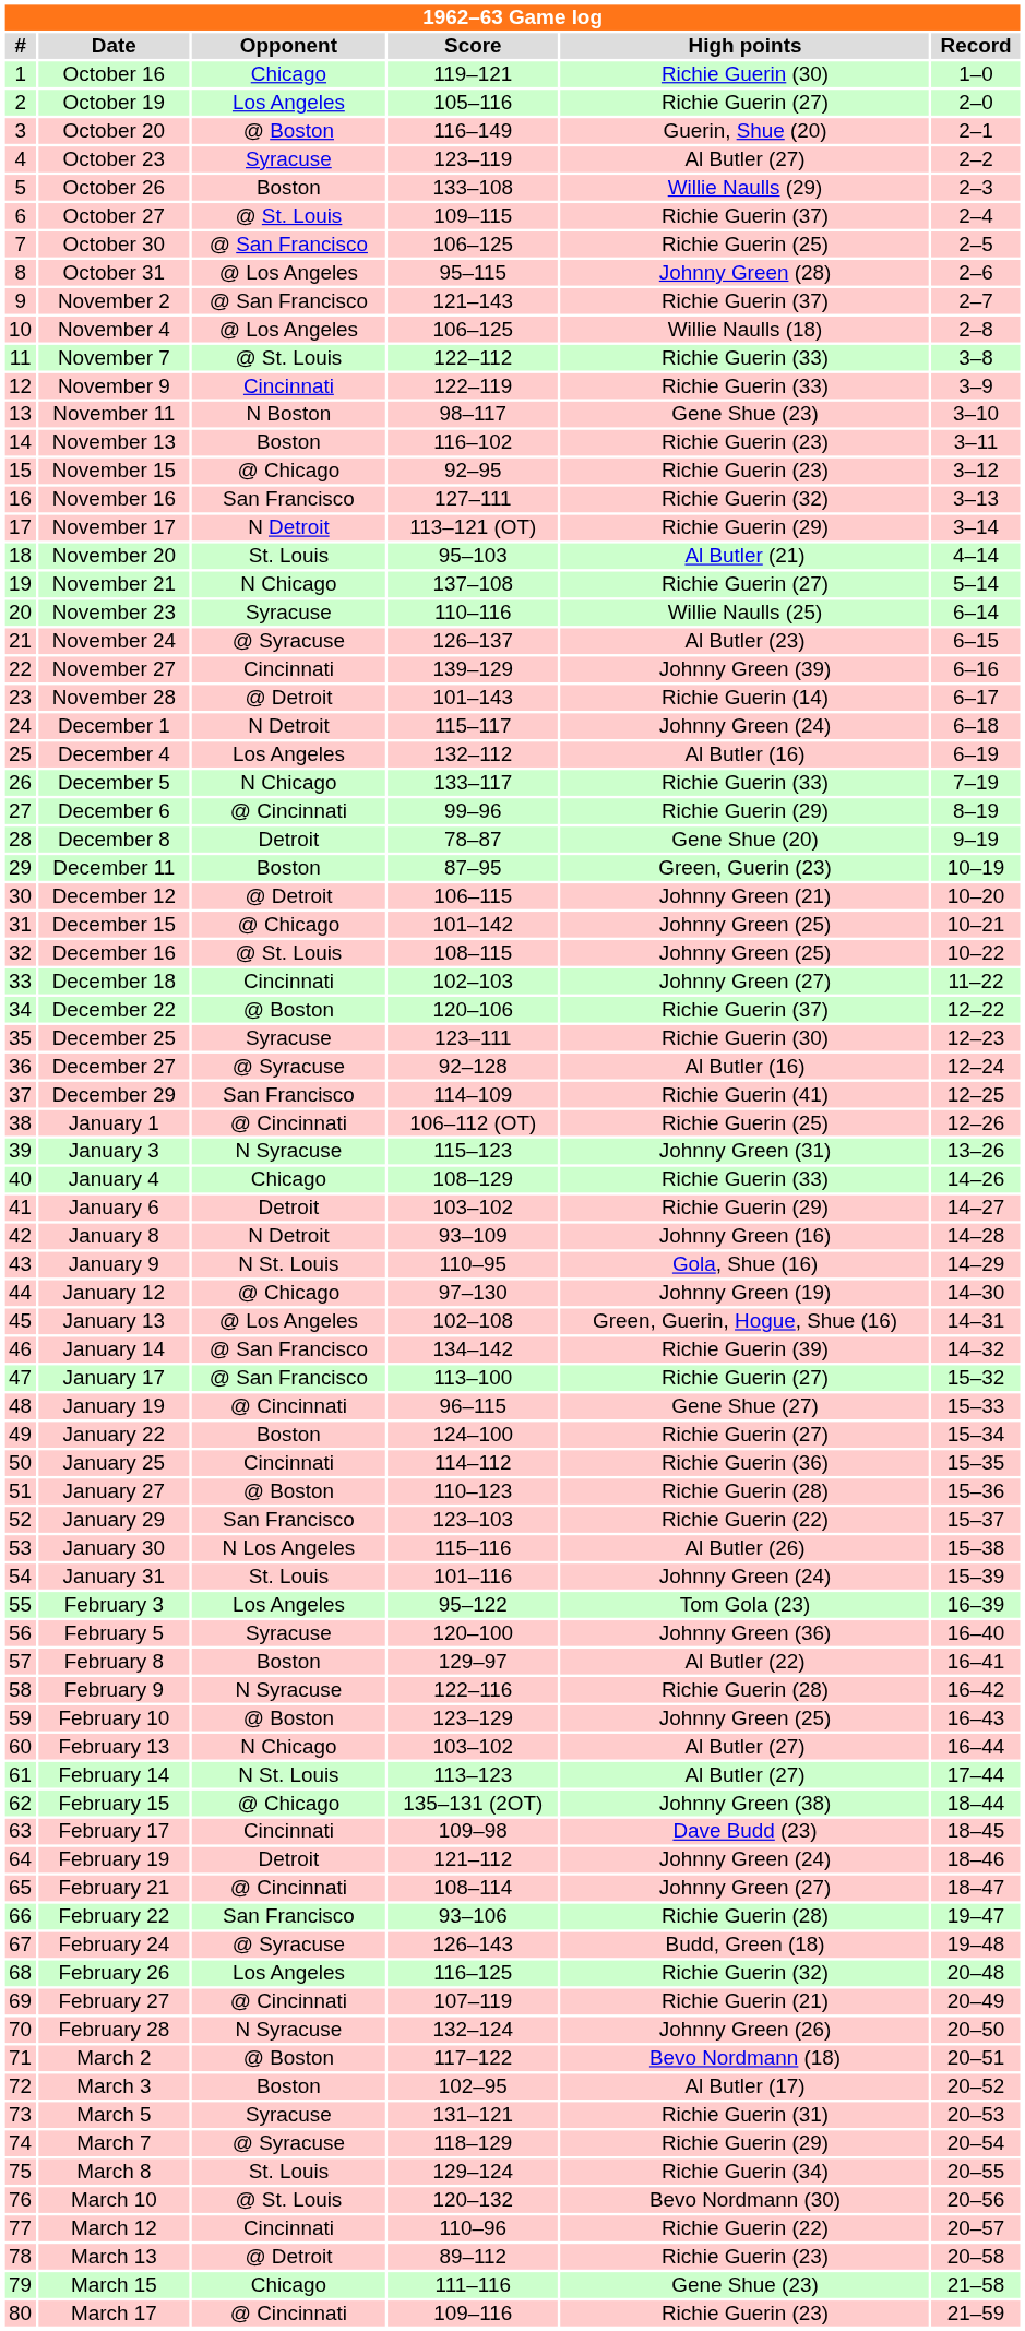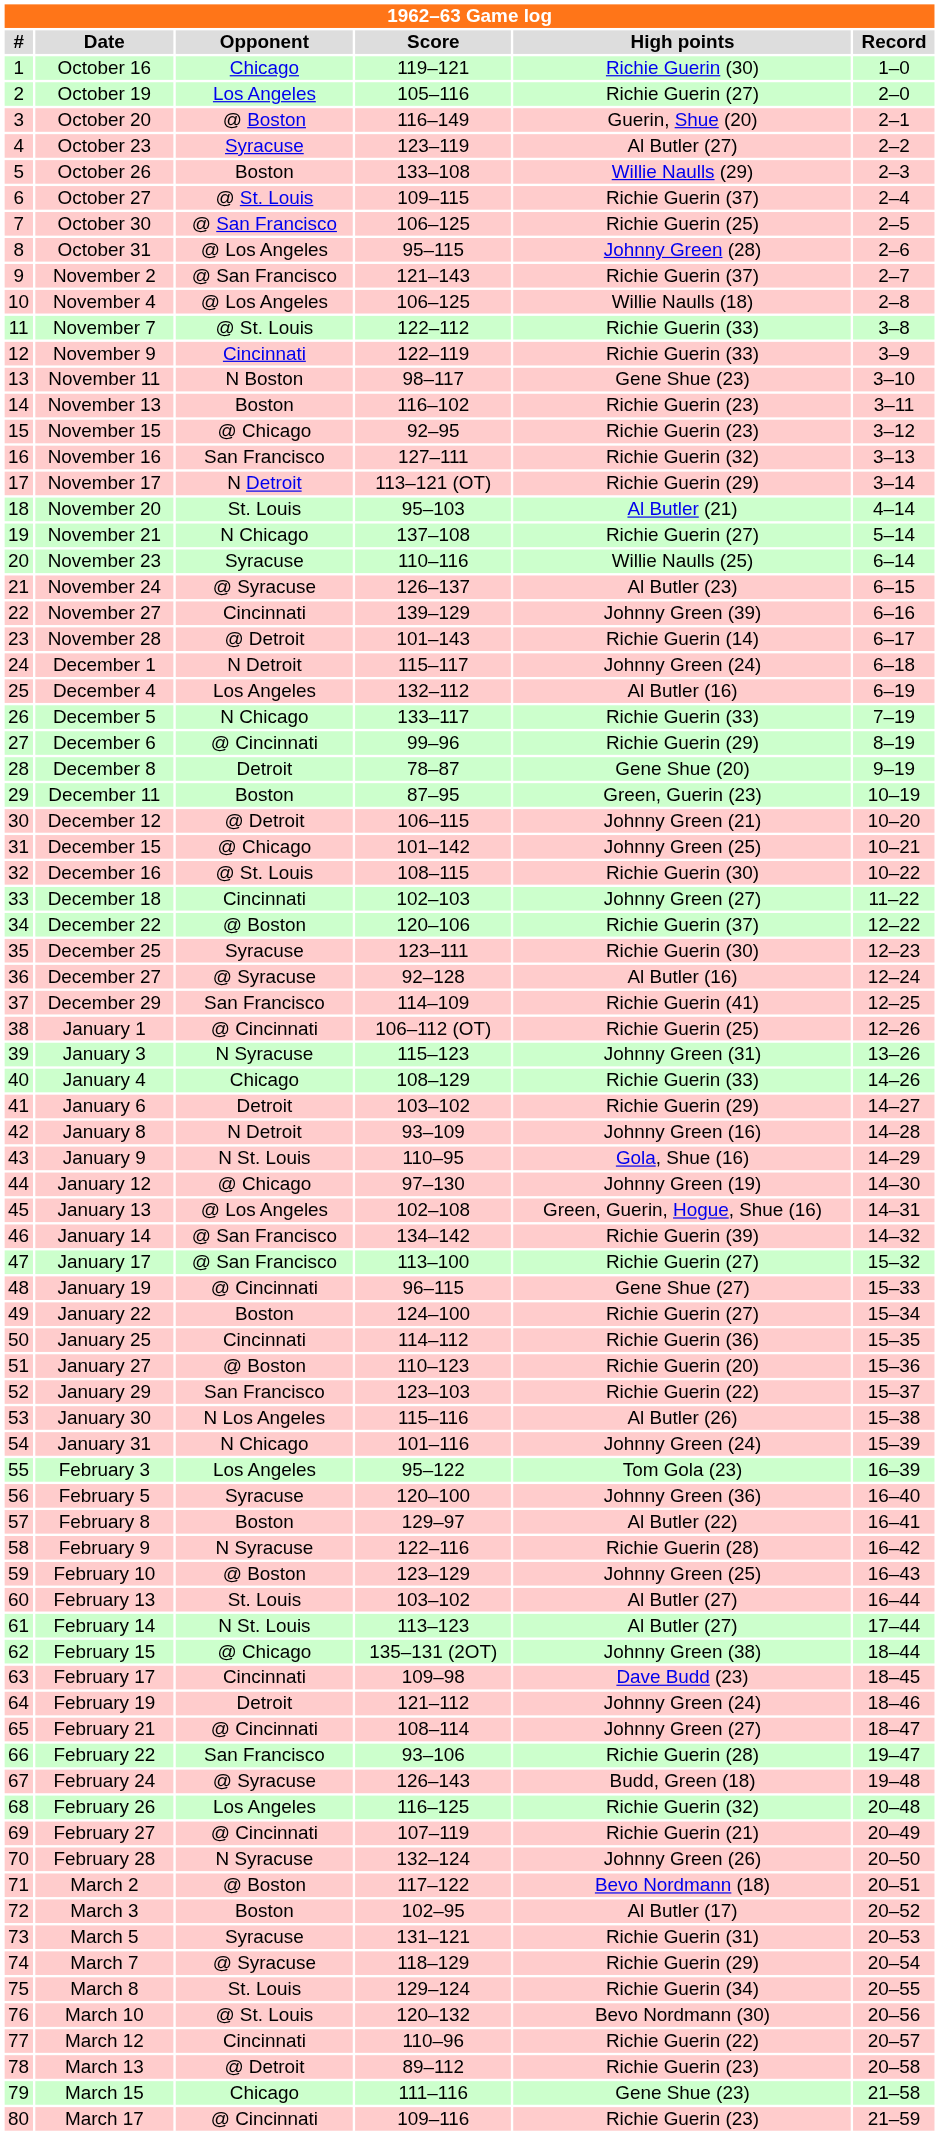 <table class="toccolours collapsible" width=50% style="clear:both; margin:1.5em auto; text-align:center">
 <tr>
 <th colspan=11 style="background:#FF7518; color:white;">1962–63 Game log</th>
 </tr>
 <tr align="center" bgcolor="#dddddd">
 <td><strong>#</strong></td>
 <td><strong>Date</strong></td>
 <td><strong>Opponent</strong></td>
 <td><strong>Score</strong></td>
 <td><strong>High points</strong></td>
 <td><strong>Record</strong></td>
 </tr>
 <tr align="center" bgcolor="ccffcc">
 <td>1</td>
 <td>October 16</td>
 <td><a href='#'>Chicago</a></td>
 <td>119–121</td>
 <td><a href='#'>Richie Guerin</a> (30)</td>
 <td>1–0</td>
 </tr>
 <tr align="center" bgcolor="ccffcc">
 <td>2</td>
 <td>October 19</td>
 <td><a href='#'>Los Angeles</a></td>
 <td>105–116</td>
 <td>Richie Guerin (27)</td>
 <td>2–0</td>
 </tr>
 <tr align="center" bgcolor="ffcccc">
 <td>3</td>
 <td>October 20</td>
 <td>@ <a href='#'>Boston</a></td>
 <td>116–149</td>
 <td>Guerin, <a href='#'>Shue</a> (20)</td>
 <td>2–1</td>
 </tr>
 <tr align="center" bgcolor="ffcccc">
 <td>4</td>
 <td>October 23</td>
 <td><a href='#'>Syracuse</a></td>
 <td>123–119</td>
 <td>Al Butler (27)</td>
 <td>2–2</td>
 </tr>
 <tr align="center" bgcolor="ffcccc">
 <td>5</td>
 <td>October 26</td>
 <td>Boston</td>
 <td>133–108</td>
 <td><a href='#'>Willie Naulls</a> (29)</td>
 <td>2–3</td>
 </tr>
 <tr align="center" bgcolor="ffcccc">
 <td>6</td>
 <td>October 27</td>
 <td>@ <a href='#'>St. Louis</a></td>
 <td>109–115</td>
 <td>Richie Guerin (37)</td>
 <td>2–4</td>
 </tr>
 <tr align="center" bgcolor="ffcccc">
 <td>7</td>
 <td>October 30</td>
 <td>@ <a href='#'>San Francisco</a></td>
 <td>106–125</td>
 <td>Richie Guerin (25)</td>
 <td>2–5</td>
 </tr>
 <tr align="center" bgcolor="ffcccc">
 <td>8</td>
 <td>October 31</td>
 <td>@ Los Angeles</td>
 <td>95–115</td>
 <td><a href='#'>Johnny Green</a> (28)</td>
 <td>2–6</td>
 </tr>
 <tr align="center" bgcolor="ffcccc">
 <td>9</td>
 <td>November 2</td>
 <td>@ San Francisco</td>
 <td>121–143</td>
 <td>Richie Guerin (37)</td>
 <td>2–7</td>
 </tr>
 <tr align="center" bgcolor="ffcccc">
 <td>10</td>
 <td>November 4</td>
 <td>@ Los Angeles</td>
 <td>106–125</td>
 <td>Willie Naulls (18)</td>
 <td>2–8</td>
 </tr>
 <tr align="center" bgcolor="ccffcc">
 <td>11</td>
 <td>November 7</td>
 <td>@ St. Louis</td>
 <td>122–112</td>
 <td>Richie Guerin (33)</td>
 <td>3–8</td>
 </tr>
 <tr align="center" bgcolor="ffcccc">
 <td>12</td>
 <td>November 9</td>
 <td><a href='#'>Cincinnati</a></td>
 <td>122–119</td>
 <td>Richie Guerin (33)</td>
 <td>3–9</td>
 </tr>
 <tr align="center" bgcolor="ffcccc">
 <td>13</td>
 <td>November 11</td>
 <td>N Boston</td>
 <td>98–117</td>
 <td>Gene Shue (23)</td>
 <td>3–10</td>
 </tr>
 <tr align="center" bgcolor="ffcccc">
 <td>14</td>
 <td>November 13</td>
 <td>Boston</td>
 <td>116–102</td>
 <td>Richie Guerin (23)</td>
 <td>3–11</td>
 </tr>
 <tr align="center" bgcolor="ffcccc">
 <td>15</td>
 <td>November 15</td>
 <td>@ Chicago</td>
 <td>92–95</td>
 <td>Richie Guerin (23)</td>
 <td>3–12</td>
 </tr>
 <tr align="center" bgcolor="ffcccc">
 <td>16</td>
 <td>November 16</td>
 <td>San Francisco</td>
 <td>127–111</td>
 <td>Richie Guerin (32)</td>
 <td>3–13</td>
 </tr>
 <tr align="center" bgcolor="ffcccc">
 <td>17</td>
 <td>November 17</td>
 <td>N <a href='#'>Detroit</a></td>
 <td>113–121 (OT)</td>
 <td>Richie Guerin (29)</td>
 <td>3–14</td>
 </tr>
 <tr align="center" bgcolor="ccffcc">
 <td>18</td>
 <td>November 20</td>
 <td>St. Louis</td>
 <td>95–103</td>
 <td><a href='#'>Al Butler</a> (21)</td>
 <td>4–14</td>
 </tr>
 <tr align="center" bgcolor="ccffcc">
 <td>19</td>
 <td>November 21</td>
 <td>N Chicago</td>
 <td>137–108</td>
 <td>Richie Guerin (27)</td>
 <td>5–14</td>
 </tr>
 <tr align="center" bgcolor="ccffcc">
 <td>20</td>
 <td>November 23</td>
 <td>Syracuse</td>
 <td>110–116</td>
 <td>Willie Naulls (25)</td>
 <td>6–14</td>
 </tr>
 <tr align="center" bgcolor="ffcccc">
 <td>21</td>
 <td>November 24</td>
 <td>@ Syracuse</td>
 <td>126–137</td>
 <td>Al Butler (23)</td>
 <td>6–15</td>
 </tr>
 <tr align="center" bgcolor="ffcccc">
 <td>22</td>
 <td>November 27</td>
 <td>Cincinnati</td>
 <td>139–129</td>
 <td>Johnny Green (39)</td>
 <td>6–16</td>
 </tr>
 <tr align="center" bgcolor="ffcccc">
 <td>23</td>
 <td>November 28</td>
 <td>@ Detroit</td>
 <td>101–143</td>
 <td>Richie Guerin (14)</td>
 <td>6–17</td>
 </tr>
 <tr align="center" bgcolor="ffcccc">
 <td>24</td>
 <td>December 1</td>
 <td>N Detroit</td>
 <td>115–117</td>
 <td>Johnny Green (24)</td>
 <td>6–18</td>
 </tr>
 <tr align="center" bgcolor="ffcccc">
 <td>25</td>
 <td>December 4</td>
 <td>Los Angeles</td>
 <td>132–112</td>
 <td>Al Butler (16)</td>
 <td>6–19</td>
 </tr>
 <tr align="center" bgcolor="ccffcc">
 <td>26</td>
 <td>December 5</td>
 <td>N Chicago</td>
 <td>133–117</td>
 <td>Richie Guerin (33)</td>
 <td>7–19</td>
 </tr>
 <tr align="center" bgcolor="ccffcc">
 <td>27</td>
 <td>December 6</td>
 <td>@ Cincinnati</td>
 <td>99–96</td>
 <td>Richie Guerin (29)</td>
 <td>8–19</td>
 </tr>
 <tr align="center" bgcolor="ccffcc">
 <td>28</td>
 <td>December 8</td>
 <td>Detroit</td>
 <td>78–87</td>
 <td>Gene Shue (20)</td>
 <td>9–19</td>
 </tr>
 <tr align="center" bgcolor="ccffcc">
 <td>29</td>
 <td>December 11</td>
 <td>Boston</td>
 <td>87–95</td>
 <td>Green, Guerin (23)</td>
 <td>10–19</td>
 </tr>
 <tr align="center" bgcolor="ffcccc">
 <td>30</td>
 <td>December 12</td>
 <td>@ Detroit</td>
 <td>106–115</td>
 <td>Johnny Green (21)</td>
 <td>10–20</td>
 </tr>
 <tr align="center" bgcolor="ffcccc">
 <td>31</td>
 <td>December 15</td>
 <td>@ Chicago</td>
 <td>101–142</td>
 <td>Johnny Green (25)</td>
 <td>10–21</td>
 </tr>
 <tr align="center" bgcolor="ffcccc">
 <td>32</td>
 <td>December 16</td>
 <td>@ St. Louis</td>
 <td>108–115</td>
-<td>Johnny Green (25)</td>
+<td>Richie Guerin (30)</td>
 <td>10–22</td>
 </tr>
 <tr align="center" bgcolor="ccffcc">
 <td>33</td>
 <td>December 18</td>
 <td>Cincinnati</td>
 <td>102–103</td>
 <td>Johnny Green (27)</td>
 <td>11–22</td>
 </tr>
 <tr align="center" bgcolor="ccffcc">
 <td>34</td>
 <td>December 22</td>
 <td>@ Boston</td>
 <td>120–106</td>
 <td>Richie Guerin (37)</td>
 <td>12–22</td>
 </tr>
 <tr align="center" bgcolor="ffcccc">
 <td>35</td>
 <td>December 25</td>
 <td>Syracuse</td>
 <td>123–111</td>
 <td>Richie Guerin (30)</td>
 <td>12–23</td>
 </tr>
 <tr align="center" bgcolor="ffcccc">
 <td>36</td>
 <td>December 27</td>
 <td>@ Syracuse</td>
 <td>92–128</td>
 <td>Al Butler (16)</td>
 <td>12–24</td>
 </tr>
 <tr align="center" bgcolor="ffcccc">
 <td>37</td>
 <td>December 29</td>
 <td>San Francisco</td>
 <td>114–109</td>
 <td>Richie Guerin (41)</td>
 <td>12–25</td>
 </tr>
 <tr align="center" bgcolor="ffcccc">
 <td>38</td>
 <td>January 1</td>
 <td>@ Cincinnati</td>
 <td>106–112 (OT)</td>
 <td>Richie Guerin (25)</td>
 <td>12–26</td>
 </tr>
 <tr align="center" bgcolor="ccffcc">
 <td>39</td>
 <td>January 3</td>
 <td>N Syracuse</td>
 <td>115–123</td>
 <td>Johnny Green (31)</td>
 <td>13–26</td>
 </tr>
 <tr align="center" bgcolor="ccffcc">
 <td>40</td>
 <td>January 4</td>
 <td>Chicago</td>
 <td>108–129</td>
 <td>Richie Guerin (33)</td>
 <td>14–26</td>
 </tr>
 <tr align="center" bgcolor="ffcccc">
 <td>41</td>
 <td>January 6</td>
 <td>Detroit</td>
 <td>103–102</td>
 <td>Richie Guerin (29)</td>
 <td>14–27</td>
 </tr>
 <tr align="center" bgcolor="ffcccc">
 <td>42</td>
 <td>January 8</td>
 <td>N Detroit</td>
 <td>93–109</td>
 <td>Johnny Green (16)</td>
 <td>14–28</td>
 </tr>
 <tr align="center" bgcolor="ffcccc">
 <td>43</td>
 <td>January 9</td>
 <td>N St. Louis</td>
 <td>110–95</td>
 <td><a href='#'>Gola</a>, Shue (16)</td>
 <td>14–29</td>
 </tr>
 <tr align="center" bgcolor="ffcccc">
 <td>44</td>
 <td>January 12</td>
 <td>@ Chicago</td>
 <td>97–130</td>
 <td>Johnny Green (19)</td>
 <td>14–30</td>
 </tr>
 <tr align="center" bgcolor="ffcccc">
 <td>45</td>
 <td>January 13</td>
 <td>@ Los Angeles</td>
 <td>102–108</td>
 <td>Green, Guerin, <a href='#'>Hogue</a>, Shue (16)</td>
 <td>14–31</td>
 </tr>
 <tr align="center" bgcolor="ffcccc">
 <td>46</td>
 <td>January 14</td>
 <td>@ San Francisco</td>
 <td>134–142</td>
 <td>Richie Guerin (39)</td>
 <td>14–32</td>
 </tr>
 <tr align="center" bgcolor="ccffcc">
 <td>47</td>
 <td>January 17</td>
 <td>@ San Francisco</td>
 <td>113–100</td>
 <td>Richie Guerin (27)</td>
 <td>15–32</td>
 </tr>
 <tr align="center" bgcolor="ffcccc">
 <td>48</td>
 <td>January 19</td>
 <td>@ Cincinnati</td>
 <td>96–115</td>
 <td>Gene Shue (27)</td>
 <td>15–33</td>
 </tr>
 <tr align="center" bgcolor="ffcccc">
 <td>49</td>
 <td>January 22</td>
 <td>Boston</td>
 <td>124–100</td>
 <td>Richie Guerin (27)</td>
 <td>15–34</td>
 </tr>
 <tr align="center" bgcolor="ffcccc">
 <td>50</td>
 <td>January 25</td>
 <td>Cincinnati</td>
 <td>114–112</td>
 <td>Richie Guerin (36)</td>
 <td>15–35</td>
 </tr>
 <tr align="center" bgcolor="ffcccc">
 <td>51</td>
 <td>January 27</td>
 <td>@ Boston</td>
 <td>110–123</td>
-<td>Richie Guerin (28)</td>
+<td>Richie Guerin (20)</td>
 <td>15–36</td>
 </tr>
 <tr align="center" bgcolor="ffcccc">
 <td>52</td>
 <td>January 29</td>
 <td>San Francisco</td>
 <td>123–103</td>
 <td>Richie Guerin (22)</td>
 <td>15–37</td>
 </tr>
 <tr align="center" bgcolor="ffcccc">
 <td>53</td>
 <td>January 30</td>
 <td>N Los Angeles</td>
 <td>115–116</td>
 <td>Al Butler (26)</td>
 <td>15–38</td>
 </tr>
 <tr align="center" bgcolor="ffcccc">
 <td>54</td>
 <td>January 31</td>
-<td>St. Louis</td>
+<td>N Chicago</td>
 <td>101–116</td>
 <td>Johnny Green (24)</td>
 <td>15–39</td>
 </tr>
 <tr align="center" bgcolor="ccffcc">
 <td>55</td>
 <td>February 3</td>
 <td>Los Angeles</td>
 <td>95–122</td>
 <td>Tom Gola (23)</td>
 <td>16–39</td>
 </tr>
 <tr align="center" bgcolor="ffcccc">
 <td>56</td>
 <td>February 5</td>
 <td>Syracuse</td>
 <td>120–100</td>
 <td>Johnny Green (36)</td>
 <td>16–40</td>
 </tr>
 <tr align="center" bgcolor="ffcccc">
 <td>57</td>
 <td>February 8</td>
 <td>Boston</td>
 <td>129–97</td>
 <td>Al Butler (22)</td>
 <td>16–41</td>
 </tr>
 <tr align="center" bgcolor="ffcccc">
 <td>58</td>
 <td>February 9</td>
 <td>N Syracuse</td>
 <td>122–116</td>
 <td>Richie Guerin (28)</td>
 <td>16–42</td>
 </tr>
 <tr align="center" bgcolor="ffcccc">
 <td>59</td>
 <td>February 10</td>
 <td>@ Boston</td>
 <td>123–129</td>
 <td>Johnny Green (25)</td>
 <td>16–43</td>
 </tr>
 <tr align="center" bgcolor="ffcccc">
 <td>60</td>
 <td>February 13</td>
-<td>N Chicago</td>
+<td>St. Louis</td>
 <td>103–102</td>
 <td>Al Butler (27)</td>
 <td>16–44</td>
 </tr>
 <tr align="center" bgcolor="ccffcc">
 <td>61</td>
 <td>February 14</td>
 <td>N St. Louis</td>
 <td>113–123</td>
 <td>Al Butler (27)</td>
 <td>17–44</td>
 </tr>
 <tr align="center" bgcolor="ccffcc">
 <td>62</td>
 <td>February 15</td>
 <td>@ Chicago</td>
 <td>135–131 (2OT)</td>
 <td>Johnny Green (38)</td>
 <td>18–44</td>
 </tr>
 <tr align="center" bgcolor="ffcccc">
 <td>63</td>
 <td>February 17</td>
 <td>Cincinnati</td>
 <td>109–98</td>
 <td><a href='#'>Dave Budd</a> (23)</td>
 <td>18–45</td>
 </tr>
 <tr align="center" bgcolor="ffcccc">
 <td>64</td>
 <td>February 19</td>
 <td>Detroit</td>
 <td>121–112</td>
 <td>Johnny Green (24)</td>
 <td>18–46</td>
 </tr>
 <tr align="center" bgcolor="ffcccc">
 <td>65</td>
 <td>February 21</td>
 <td>@ Cincinnati</td>
 <td>108–114</td>
 <td>Johnny Green (27)</td>
 <td>18–47</td>
 </tr>
 <tr align="center" bgcolor="ccffcc">
 <td>66</td>
 <td>February 22</td>
 <td>San Francisco</td>
 <td>93–106</td>
 <td>Richie Guerin (28)</td>
 <td>19–47</td>
 </tr>
 <tr align="center" bgcolor="ffcccc">
 <td>67</td>
 <td>February 24</td>
 <td>@ Syracuse</td>
 <td>126–143</td>
 <td>Budd, Green (18)</td>
 <td>19–48</td>
 </tr>
 <tr align="center" bgcolor="ccffcc">
 <td>68</td>
 <td>February 26</td>
 <td>Los Angeles</td>
 <td>116–125</td>
 <td>Richie Guerin (32)</td>
 <td>20–48</td>
 </tr>
 <tr align="center" bgcolor="ffcccc">
 <td>69</td>
 <td>February 27</td>
 <td>@ Cincinnati</td>
 <td>107–119</td>
 <td>Richie Guerin (21)</td>
 <td>20–49</td>
 </tr>
 <tr align="center" bgcolor="ffcccc">
 <td>70</td>
 <td>February 28</td>
 <td>N Syracuse</td>
 <td>132–124</td>
 <td>Johnny Green (26)</td>
 <td>20–50</td>
 </tr>
 <tr align="center" bgcolor="ffcccc">
 <td>71</td>
 <td>March 2</td>
 <td>@ Boston</td>
 <td>117–122</td>
 <td><a href='#'>Bevo Nordmann</a> (18)</td>
 <td>20–51</td>
 </tr>
 <tr align="center" bgcolor="ffcccc">
 <td>72</td>
 <td>March 3</td>
 <td>Boston</td>
 <td>102–95</td>
 <td>Al Butler (17)</td>
 <td>20–52</td>
 </tr>
 <tr align="center" bgcolor="ffcccc">
 <td>73</td>
 <td>March 5</td>
 <td>Syracuse</td>
 <td>131–121</td>
 <td>Richie Guerin (31)</td>
 <td>20–53</td>
 </tr>
 <tr align="center" bgcolor="ffcccc">
 <td>74</td>
 <td>March 7</td>
 <td>@ Syracuse</td>
 <td>118–129</td>
 <td>Richie Guerin (29)</td>
 <td>20–54</td>
 </tr>
 <tr align="center" bgcolor="ffcccc">
 <td>75</td>
 <td>March 8</td>
 <td>St. Louis</td>
 <td>129–124</td>
 <td>Richie Guerin (34)</td>
 <td>20–55</td>
 </tr>
 <tr align="center" bgcolor="ffcccc">
 <td>76</td>
 <td>March 10</td>
 <td>@ St. Louis</td>
 <td>120–132</td>
 <td>Bevo Nordmann (30)</td>
 <td>20–56</td>
 </tr>
 <tr align="center" bgcolor="ffcccc">
 <td>77</td>
 <td>March 12</td>
 <td>Cincinnati</td>
 <td>110–96</td>
 <td>Richie Guerin (22)</td>
 <td>20–57</td>
 </tr>
 <tr align="center" bgcolor="ffcccc">
 <td>78</td>
 <td>March 13</td>
 <td>@ Detroit</td>
 <td>89–112</td>
 <td>Richie Guerin (23)</td>
 <td>20–58</td>
 </tr>
 <tr align="center" bgcolor="ccffcc">
 <td>79</td>
 <td>March 15</td>
 <td>Chicago</td>
 <td>111–116</td>
 <td>Gene Shue (23)</td>
 <td>21–58</td>
 </tr>
 <tr align="center" bgcolor="ffcccc">
 <td>80</td>
 <td>March 17</td>
 <td>@ Cincinnati</td>
 <td>109–116</td>
 <td>Richie Guerin (23)</td>
 <td>21–59</td>
 </tr>
 </table>
